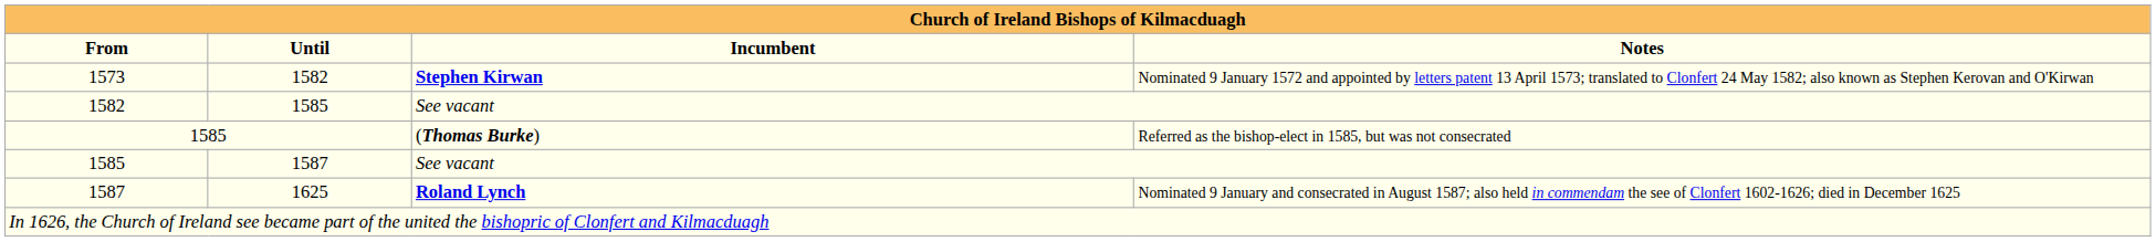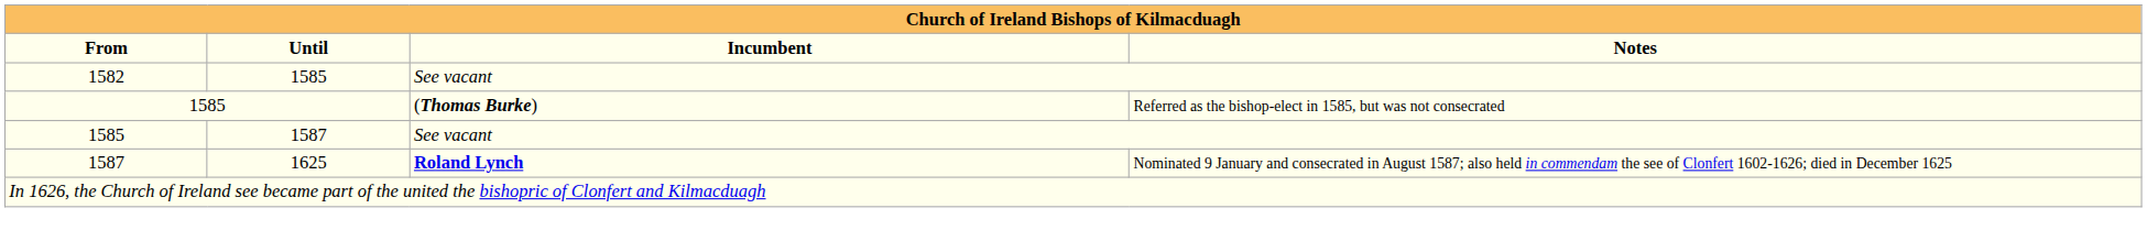 <table class="wikitable" style="width:95%">
 <tr>
 <th style="background-color:#FABE60" colspan="4">Church of Ireland Bishops of Kilmacduagh </th>
 </tr>
 <tr align=left>
 <th style="background-color:#ffffec" width="9%">From</th>
 <th style="background-color:#ffffec" width="9%">Until</th>
 <th style="background-color:#ffffec" width="32%">Incumbent</th>
 <th style="background-color:#ffffec" width="45%">Notes</th>
-</tr>
-<tr valign=top bgcolor="#ffffec">
-<td align=center>1573</td>
-<td align=center>1582</td>
-<td><strong><a href='#'>Stephen Kirwan</a></strong></td>
-<td><small>Nominated 9 January 1572 and appointed by <a href='#'>letters patent</a> 13 April 1573; translated to <a href='#'>Clonfert</a> 24 May 1582; also known as Stephen Kerovan and O'Kirwan</small></td>
 </tr>
 <tr valign=top bgcolor="#ffffec">
 <td align=center>1582</td>
 <td align=center>1585</td>
 <td colspan=2><em>See vacant</em></td>
 </tr>
 <tr valign=top bgcolor="#ffffec">
 <td colspan=2 align=center>1585</td>
 <td>(<strong><em>Thomas Burke</em></strong>)</td>
 <td><small>Referred as the bishop-elect in 1585, but was not consecrated</small></td>
 </tr>
 <tr valign=top bgcolor="#ffffec">
 <td align=center>1585</td>
 <td align=center>1587</td>
 <td colspan=2><em>See vacant</em></td>
 </tr>
 <tr valign=top bgcolor="#ffffec">
 <td align=center>1587</td>
 <td align=center>1625</td>
 <td><strong><a href='#'>Roland Lynch</a></strong></td>
 <td><small>Nominated 9 January and consecrated in August 1587; also held <em><a href='#'>in commendam</a></em> the see of <a href='#'>Clonfert</a> 1602-1626; died in December 1625</small></td>
 </tr>
 <tr valign=top bgcolor="#ffffec">
 <td colspan=4><em>In 1626, the Church of Ireland see became part of the united the <a href='#'>bishopric of Clonfert and Kilmacduagh</a></em></td>
 </tr>
 </table>
